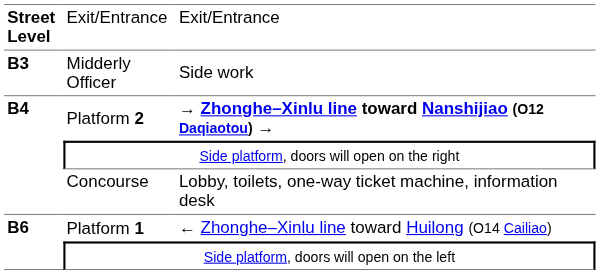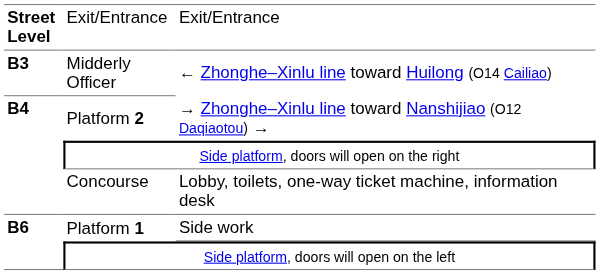 <table table border=0 cellspacing=0 cellpadding=3>
 <tr>
 <td style="border-bottom:solid 1px gray;border-top:solid 1px gray;" width=50 valign=top><strong>Street Level</strong></td>
 <td style="border-top:solid 1px gray;border-bottom:solid 1px gray;" width=100 valign=top>Exit/Entrance</td>
 <td style="border-top:solid 1px gray;border-bottom:solid 1px gray;" width=390 valign=top>Exit/Entrance</td>
 </tr>
 <tr>
 <td style="border-bottom:solid 1px gray;" valign=top><strong>B3</strong></td>
 <td style="border-bottom:solid 1px gray;" valign=top>Midderly Officer</td>
-<td style="border-bottom:solid 1px gray;">Side work</td>
+<td style="border-bottom:solid 1px white;">←  <a href='#'>Zhonghe–Xinlu line</a> toward <a href='#'>Huilong</a> <small>(O14 <a href='#'>Cailiao</a>)</small></td>
 </tr>
 <tr>
 <td style="border-bottom:solid 1px gray;" rowspan=3 valign=top><strong>B4</strong></td>
 <td>Platform <span><strong>2</strong></span></td>
-<td><strong><span>→</span>  <a href='#'>Zhonghe–Xinlu line</a> toward <a href='#'>Nanshijiao</a> <small>(O12 <a href='#'>Daqiaotou</a>)</small> →</strong></td>
+<td><span>→</span>  <a href='#'>Zhonghe–Xinlu line</a> toward <a href='#'>Nanshijiao</a> <small>(O12 <a href='#'>Daqiaotou</a>)</small> →</td>
 </tr>
 <tr>
 <td style="border-right:solid 2px black;border-left:solid 2px black;border-bottom:solid 1px gray;border-top:solid 2px black;text-align:center;" colspan=2><small><a href='#'>Side platform</a>, doors will open on the right</small></td>
 </tr>
 <tr>
 <td style="border-bottom:solid 1px gray;" width=50 valign=top>Concourse</td>
 <td style="border-bottom:solid 1px gray;" width=390 valign=top>Lobby, toilets, one-way ticket machine, information desk</td>
 </tr>
 <tr>
 <td style="border-bottom:solid 1px gray;" rowspan=2 valign=top><strong>B6</strong></td>
 <td>Platform <span><strong>1</strong></span></td>
-<td style="border-bottom:solid 1px white;">←  <a href='#'>Zhonghe–Xinlu line</a> toward <a href='#'>Huilong</a> <small>(O14 <a href='#'>Cailiao</a>)</small></td>
+<td style="border-bottom:solid 1px gray;">Side work</td>
 </tr>
 <tr>
 <td style="border-right:solid 2px black;border-left:solid 2px black;border-bottom:solid 1px gray;border-top:solid 2px black;text-align:center;" colspan=2><small><a href='#'>Side platform</a>, doors will open on the left</small></td>
 </tr>
 </table>
